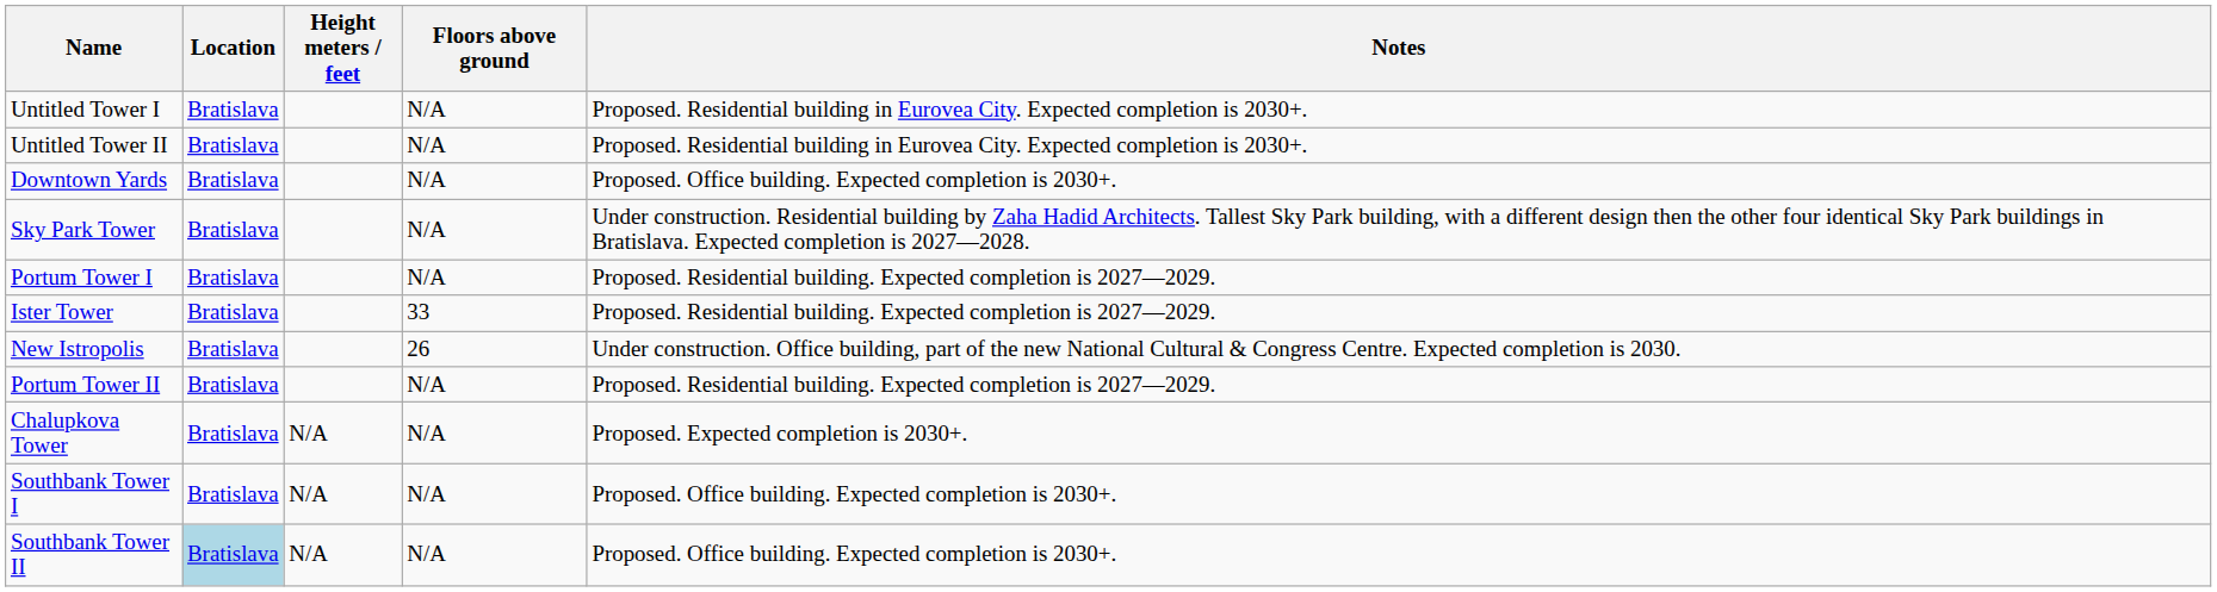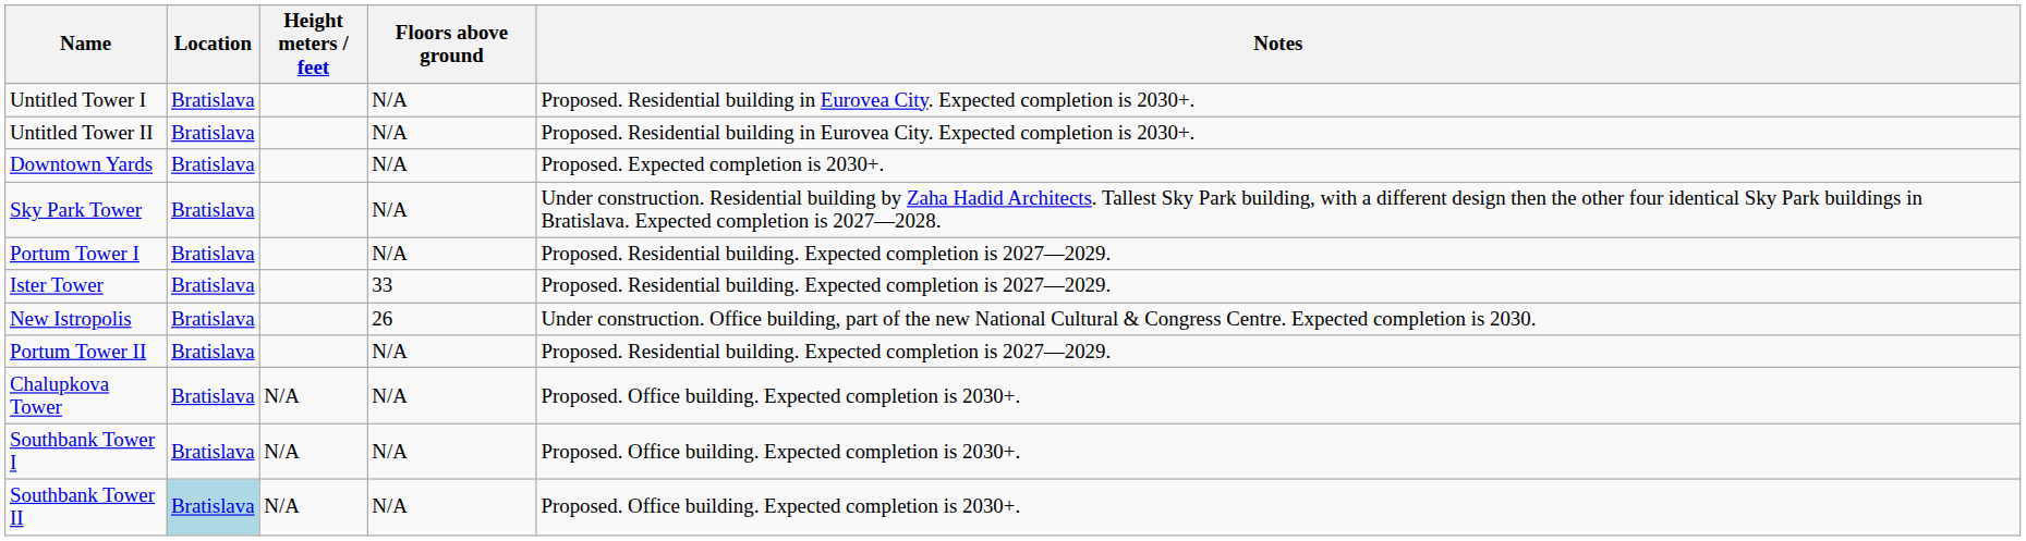 <table class="wikitable sortable">
 <tr>
 <th>Name</th>
 <th>Location</th>
 <th>Height<br>meters / <a href='#'>feet</a></th>
 <th>Floors above ground</th>
 <th>Notes</th>
 </tr>
 <tr>
 <td>Untitled Tower I</td>
 <td align="center"><a href='#'>Bratislava</a></td>
 <td></td>
 <td>N/A</td>
 <td>Proposed. Residential building in <a href='#'>Eurovea City</a>. Expected completion is 2030+.</td>
 </tr>
 <tr>
 <td>Untitled Tower II</td>
 <td align="center"><a href='#'>Bratislava</a></td>
 <td></td>
 <td>N/A</td>
 <td>Proposed. Residential building in Eurovea City. Expected completion is 2030+.</td>
 </tr>
 <tr>
 <td><a href='#'>Downtown Yards</a></td>
 <td align="center"><a href='#'>Bratislava</a><br></td>
 <td></td>
 <td>N/A</td>
-<td>Proposed. Office building. Expected completion is 2030+.</td>
+<td>Proposed. Expected completion is 2030+.</td>
 </tr>
 <tr>
 <td><a href='#'>Sky Park Tower</a></td>
 <td align="center"><a href='#'>Bratislava</a><br></td>
 <td></td>
 <td>N/A</td>
 <td>Under construction. Residential building by <a href='#'>Zaha Hadid Architects</a>. Tallest Sky Park building, with a different design then the other four identical Sky Park buildings in Bratislava. Expected completion is 2027—2028.</td>
 </tr>
 <tr>
 <td><a href='#'>Portum Tower I</a></td>
 <td align="center"><a href='#'>Bratislava</a><br></td>
 <td></td>
 <td>N/A</td>
 <td>Proposed. Residential building. Expected completion is 2027—2029.</td>
 </tr>
 <tr>
 <td><a href='#'>Ister Tower</a></td>
 <td align="center"><a href='#'>Bratislava</a><br></td>
 <td></td>
 <td>33</td>
 <td>Proposed. Residential building. Expected completion is 2027—2029.</td>
 </tr>
 <tr>
 <td><a href='#'>New Istropolis</a></td>
 <td align="center"><a href='#'>Bratislava</a><br></td>
 <td></td>
 <td>26</td>
 <td>Under construction. Office building, part of the new National Cultural & Congress Centre. Expected completion is 2030.</td>
 </tr>
 <tr>
 <td><a href='#'>Portum Tower II</a></td>
 <td align="center"><a href='#'>Bratislava</a><br></td>
 <td></td>
 <td>N/A</td>
 <td>Proposed. Residential building. Expected completion is 2027—2029.</td>
 </tr>
 <tr>
 <td><a href='#'>Chalupkova Tower</a></td>
 <td align="center"><a href='#'>Bratislava</a></td>
 <td>N/A</td>
 <td>N/A</td>
-<td>Proposed. Expected completion is 2030+.</td>
+<td>Proposed. Office building. Expected completion is 2030+.</td>
 </tr>
 <tr>
 <td><a href='#'>Southbank Tower I</a></td>
 <td align="center"><a href='#'>Bratislava</a></td>
 <td>N/A</td>
 <td>N/A</td>
 <td>Proposed. Office building. Expected completion is 2030+.</td>
 </tr>
 <tr>
 <td><a href='#'>Southbank Tower II</a></td>
 <td align="center" style="background: lightblue;"><a href='#'>Bratislava</a></td>
 <td>N/A</td>
 <td>N/A</td>
 <td>Proposed. Office building. Expected completion is 2030+.</td>
 </tr>
 </table>
